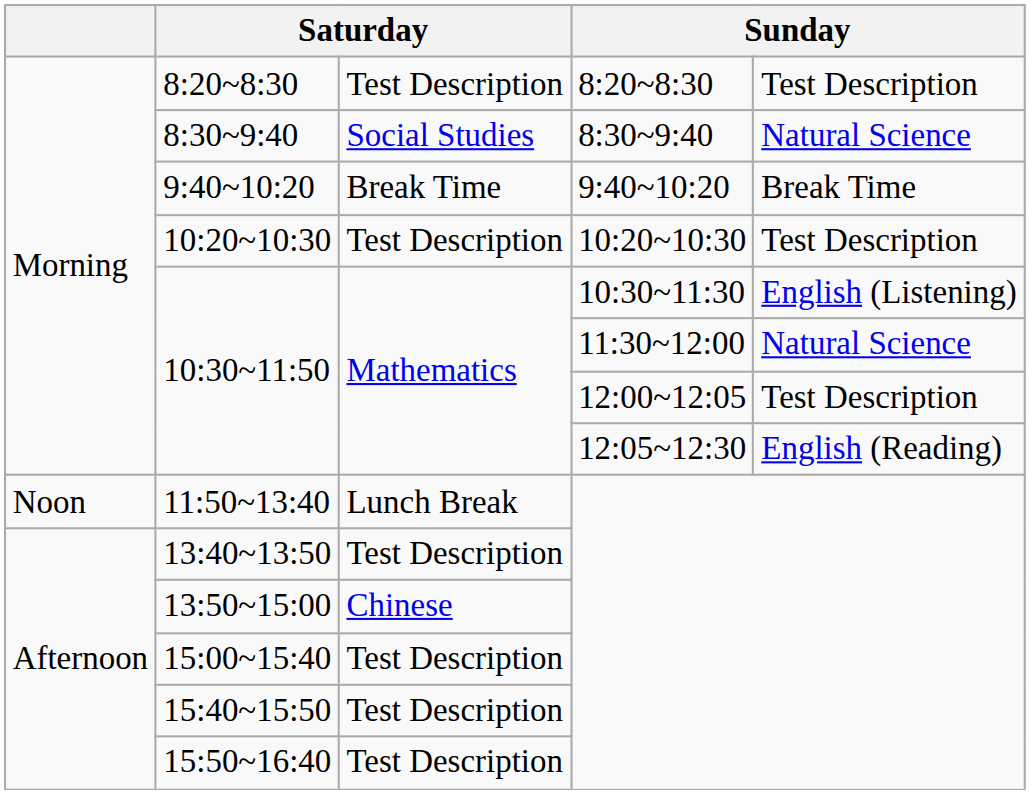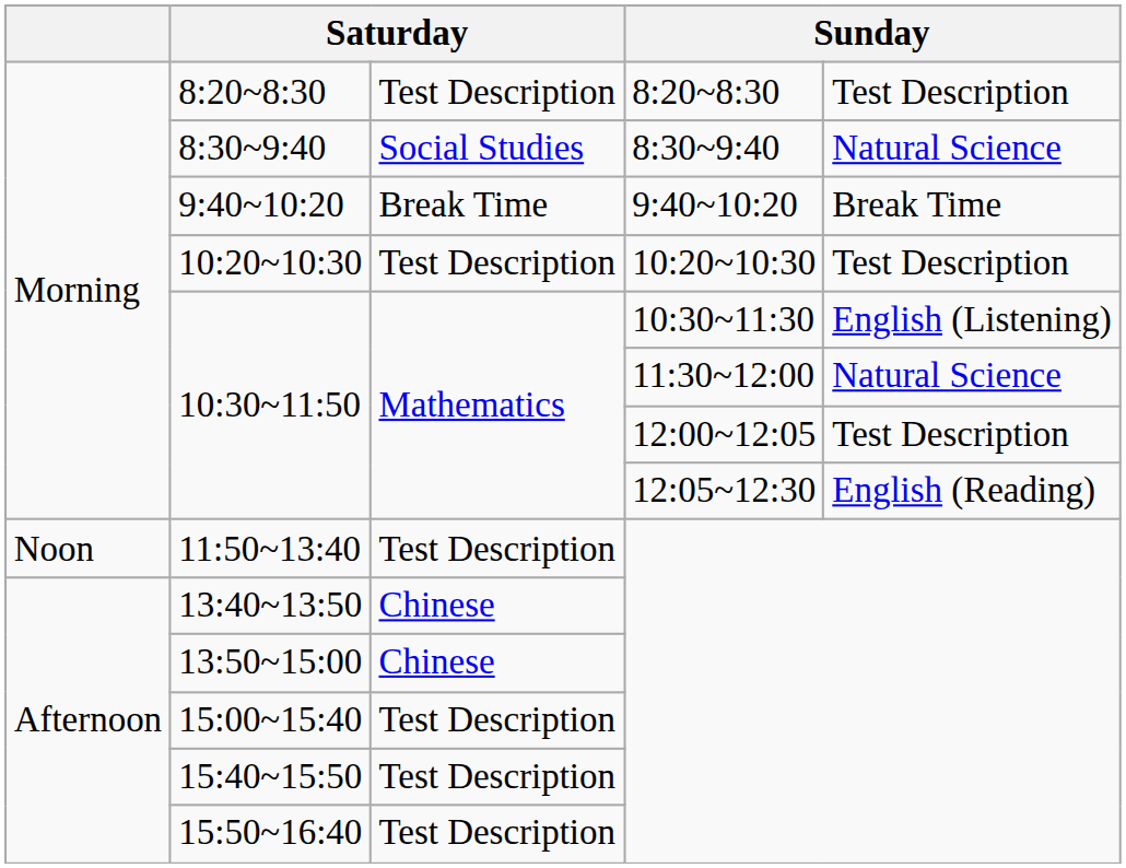 <table class="wikitable">
 <tr>
 <th></th>
 <th colspan=2>Saturday</th>
 <th colspan=2>Sunday</th>
 </tr>
 <tr>
 <td rowspan=8>Morning</td>
 <td>8:20~8:30</td>
 <td>Test Description</td>
 <td>8:20~8:30</td>
 <td>Test Description</td>
 </tr>
 <tr>
 <td>8:30~9:40</td>
 <td><a href='#'>Social Studies</a></td>
 <td>8:30~9:40</td>
 <td><a href='#'>Natural Science</a></td>
 </tr>
 <tr>
 <td>9:40~10:20</td>
 <td>Break Time</td>
 <td>9:40~10:20</td>
 <td>Break Time</td>
 </tr>
 <tr>
 <td>10:20~10:30</td>
 <td>Test Description</td>
 <td>10:20~10:30</td>
 <td>Test Description</td>
 </tr>
 <tr>
 <td rowspan=4>10:30~11:50</td>
 <td rowspan=4><a href='#'>Mathematics</a></td>
 <td>10:30~11:30</td>
 <td><a href='#'>English</a> (Listening)</td>
 </tr>
 <tr>
 <td>11:30~12:00</td>
 <td><a href='#'>Natural Science</a></td>
 </tr>
 <tr>
 <td>12:00~12:05</td>
 <td>Test Description</td>
 </tr>
 <tr>
 <td>12:05~12:30</td>
 <td><a href='#'>English</a> (Reading)</td>
 </tr>
 <tr>
 <td rowspan=1>Noon</td>
 <td>11:50~13:40</td>
-<td>Lunch Break</td>
+<td>Test Description</td>
 </tr>
 <tr>
 <td rowspan=5>Afternoon</td>
 <td>13:40~13:50</td>
-<td>Test Description</td>
+<td><a href='#'>Chinese</a></td>
 </tr>
 <tr>
 <td>13:50~15:00</td>
 <td><a href='#'>Chinese</a></td>
 </tr>
 <tr>
 <td>15:00~15:40</td>
 <td>Test Description</td>
 </tr>
 <tr>
 <td>15:40~15:50</td>
 <td>Test Description</td>
 </tr>
 <tr>
 <td>15:50~16:40</td>
 <td>Test Description</td>
 </tr>
 <tr>
 </tr>
 </table>
